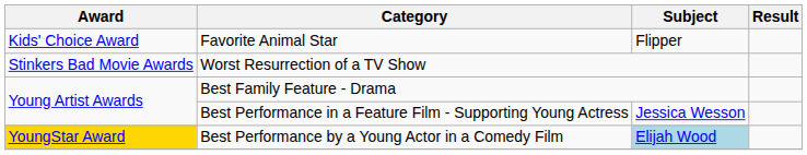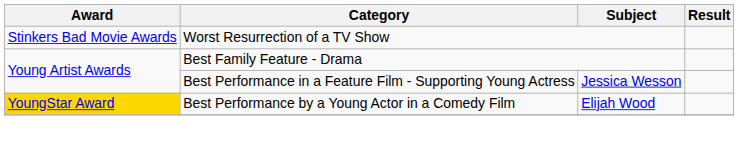 <table class="wikitable">
 <tr>
 <th>Award</th>
 <th>Category</th>
 <th>Subject</th>
 <th>Result</th>
-</tr>
-<tr>
-<td><a href='#'>Kids' Choice Award</a></td>
-<td>Favorite Animal Star</td>
-<td>Flipper</td>
-<td></td>
 </tr>
 <tr>
 <td><a href='#'>Stinkers Bad Movie Awards</a></td>
 <td colspan=2>Worst Resurrection of a TV Show</td>
 <td></td>
 </tr>
 <tr>
 <td rowspan=2><a href='#'>Young Artist Awards</a></td>
 <td colspan=2>Best Family Feature - Drama</td>
 <td></td>
 </tr>
 <tr>
 <td>Best Performance in a Feature Film - Supporting Young Actress</td>
 <td><a href='#'>Jessica Wesson</a></td>
 <td></td>
 </tr>
 <tr>
 <td style="background: gold;"><a href='#'>YoungStar Award</a></td>
 <td>Best Performance by a Young Actor in a Comedy Film</td>
-<td style="background: lightblue;"><a href='#'>Elijah Wood</a></td>
+<td><a href='#'>Elijah Wood</a></td>
 <td></td>
 </tr>
 <tr>
 </tr>
 </table>
